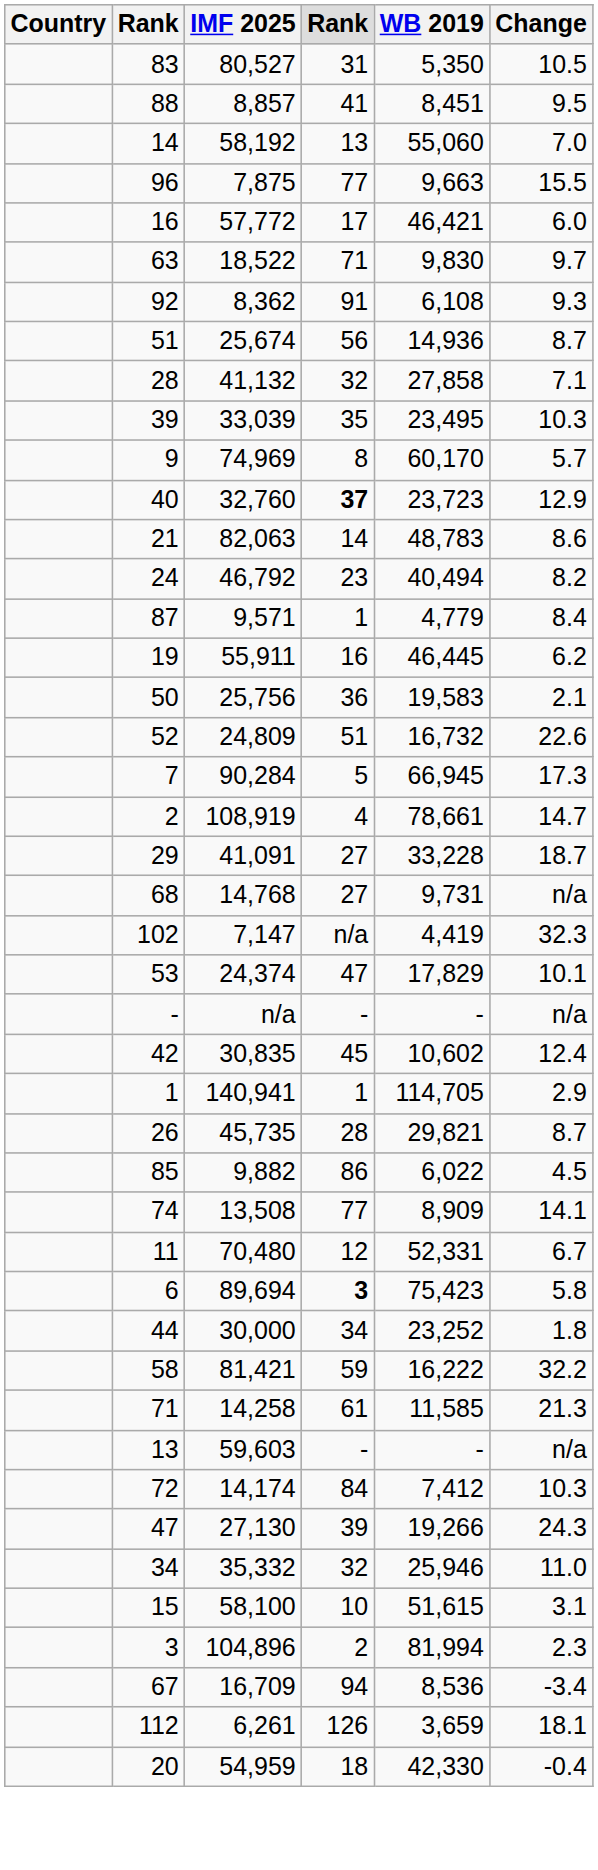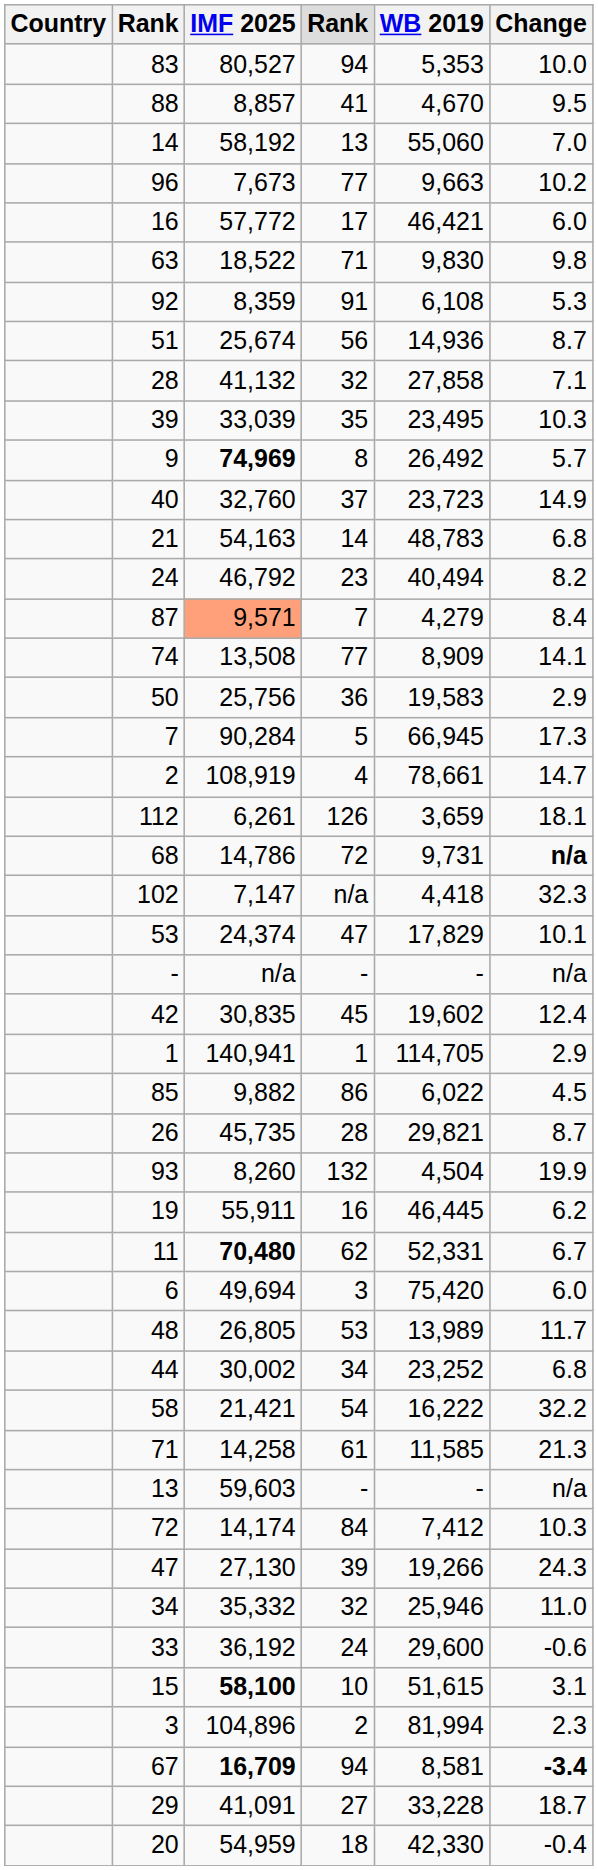 <table class="wikitable sortable static-row-numbers" style="text-align:right;">
 <tr class="static-row-header" style="text-align:center;vertical-align:bottom;">
 <th>Country</th>
 <th>Rank</th>
 <th><a href='#'>IMF</a> 2025</th>
 <th style="background: #ddd">Rank</th>
 <th><a href='#'>WB</a> 2019</th>
 <th>Change</th>
 </tr>
 <tr>
 <td align="left"></td>
 <td>83</td>
 <td>80,527</td>
-<td>31</td>
-<td>5,350</td>
-<td>10.5</td>
+<td>94</td>
+<td>5,353</td>
+<td>10.0</td>
 </tr>
 <tr>
 <td align="left"></td>
 <td>88</td>
 <td>8,857</td>
 <td>41</td>
-<td>8,451</td>
+<td>4,670</td>
 <td>9.5</td>
 </tr>
 <tr>
 <td align="left"></td>
 <td>14</td>
 <td>58,192</td>
 <td>13</td>
 <td>55,060</td>
 <td>7.0</td>
 </tr>
 <tr>
 <td align="left"></td>
 <td>96</td>
-<td>7,875</td>
+<td>7,673</td>
 <td>77</td>
 <td>9,663</td>
-<td>15.5</td>
+<td>10.2</td>
 </tr>
 <tr>
 <td align="left"></td>
 <td>16</td>
 <td>57,772</td>
 <td>17</td>
 <td>46,421</td>
 <td>6.0</td>
 </tr>
 <tr>
 <td align="left"></td>
 <td>63</td>
 <td>18,522</td>
 <td>71</td>
 <td>9,830</td>
-<td>9.7</td>
+<td>9.8</td>
 </tr>
 <tr>
 <td align="left"></td>
 <td>92</td>
-<td>8,362</td>
+<td>8,359</td>
 <td>91</td>
 <td>6,108</td>
-<td>9.3</td>
+<td>5.3</td>
 </tr>
 <tr>
 <td align="left"></td>
 <td>51</td>
 <td>25,674</td>
 <td>56</td>
 <td>14,936</td>
 <td>8.7</td>
 </tr>
 <tr>
 <td align="left"></td>
 <td>28</td>
 <td>41,132</td>
 <td>32</td>
 <td>27,858</td>
 <td>7.1</td>
 </tr>
 <tr>
 <td align="left"></td>
 <td>39</td>
 <td>33,039</td>
 <td>35</td>
 <td>23,495</td>
 <td>10.3</td>
 </tr>
 <tr>
 <td align="left"></td>
 <td>9</td>
-<td>74,969</td>
+<td><strong>74,969</strong></td>
 <td>8</td>
-<td>60,170</td>
+<td>26,492</td>
 <td>5.7</td>
 </tr>
 <tr>
 <td align="left"></td>
 <td>40</td>
 <td>32,760</td>
-<td><strong>37</strong></td>
+<td>37</td>
 <td>23,723</td>
-<td>12.9</td>
+<td>14.9</td>
 </tr>
 <tr>
 <td align="left"></td>
 <td>21</td>
-<td>82,063</td>
+<td>54,163</td>
 <td>14</td>
 <td>48,783</td>
-<td>8.6</td>
+<td>6.8</td>
 </tr>
 <tr>
 <td align="left"></td>
 <td>24</td>
 <td>46,792</td>
 <td>23</td>
 <td>40,494</td>
 <td>8.2</td>
 </tr>
 <tr>
 <td align="left"></td>
 <td>87</td>
-<td>9,571</td>
-<td>1</td>
-<td>4,779</td>
+<td style="background: lightsalmon;">9,571</td>
+<td>7</td>
+<td>4,279</td>
 <td>8.4</td>
 </tr>
 <tr>
 <td align="left"></td>
-<td>19</td>
-<td>55,911</td>
-<td>16</td>
-<td>46,445</td>
-<td>6.2</td>
+<td>74</td>
+<td>13,508</td>
+<td>77</td>
+<td>8,909</td>
+<td>14.1</td>
 </tr>
 <tr>
 <td align="left"></td>
 <td>50</td>
 <td>25,756</td>
 <td>36</td>
 <td>19,583</td>
-<td>2.1</td>
-</tr>
-<tr>
-<td align="left"></td>
-<td>52</td>
-<td>24,809</td>
-<td>51</td>
-<td>16,732</td>
-<td>22.6</td>
+<td>2.9</td>
 </tr>
 <tr>
 <td align="left"></td>
 <td>7</td>
 <td>90,284</td>
 <td>5</td>
 <td>66,945</td>
 <td>17.3</td>
 </tr>
 <tr>
 <td align="left"></td>
 <td>2</td>
 <td>108,919</td>
 <td>4</td>
 <td>78,661</td>
 <td>14.7</td>
 </tr>
 <tr>
 <td align="left"></td>
-<td>29</td>
-<td>41,091</td>
-<td>27</td>
-<td>33,228</td>
-<td>18.7</td>
+<td>112</td>
+<td>6,261</td>
+<td>126</td>
+<td>3,659</td>
+<td>18.1</td>
 </tr>
 <tr>
 <td align="left"></td>
 <td>68</td>
-<td>14,768</td>
-<td>27</td>
+<td>14,786</td>
+<td>72</td>
 <td>9,731</td>
-<td>n/a</td>
+<td><strong>n/a</strong></td>
 </tr>
 <tr>
 <td align="left"></td>
 <td>102</td>
 <td>7,147</td>
 <td>n/a</td>
-<td>4,419</td>
+<td>4,418</td>
 <td>32.3</td>
 </tr>
 <tr>
 <td align="left"></td>
 <td>53</td>
 <td>24,374</td>
 <td>47</td>
 <td>17,829</td>
 <td>10.1</td>
 </tr>
 <tr>
 <td align="left"></td>
 <td>-</td>
 <td>n/a</td>
 <td>-</td>
 <td>-</td>
 <td>n/a</td>
 </tr>
 <tr>
 <td align="left"></td>
 <td>42</td>
 <td>30,835</td>
 <td>45</td>
-<td>10,602</td>
+<td>19,602</td>
 <td>12.4</td>
 </tr>
 <tr>
 <td align="left"></td>
 <td>1</td>
 <td>140,941</td>
 <td>1</td>
 <td>114,705</td>
 <td>2.9</td>
 </tr>
 <tr>
 <td align="left"></td>
+<td>85</td>
+<td>9,882</td>
+<td>86</td>
+<td>6,022</td>
+<td>4.5</td>
+</tr>
+<tr>
+<td align="left"></td>
 <td>26</td>
 <td>45,735</td>
 <td>28</td>
 <td>29,821</td>
 <td>8.7</td>
 </tr>
 <tr>
 <td align="left"></td>
-<td>85</td>
-<td>9,882</td>
-<td>86</td>
-<td>6,022</td>
-<td>4.5</td>
+<td>93</td>
+<td>8,260</td>
+<td>132</td>
+<td>4,504</td>
+<td>19.9</td>
 </tr>
 <tr>
 <td align="left"></td>
-<td>74</td>
-<td>13,508</td>
-<td>77</td>
-<td>8,909</td>
-<td>14.1</td>
+<td>19</td>
+<td>55,911</td>
+<td>16</td>
+<td>46,445</td>
+<td>6.2</td>
 </tr>
 <tr>
 <td align="left"></td>
 <td>11</td>
-<td>70,480</td>
-<td>12</td>
+<td><strong>70,480</strong></td>
+<td>62</td>
 <td>52,331</td>
 <td>6.7</td>
 </tr>
 <tr>
 <td align="left"></td>
 <td>6</td>
-<td>89,694</td>
-<td><strong>3</strong></td>
-<td>75,423</td>
-<td>5.8</td>
+<td>49,694</td>
+<td>3</td>
+<td>75,420</td>
+<td>6.0</td>
+</tr>
+<tr>
+<td align="left"></td>
+<td>48</td>
+<td>26,805</td>
+<td>53</td>
+<td>13,989</td>
+<td>11.7</td>
 </tr>
 <tr>
 <td align="left"></td>
 <td>44</td>
-<td>30,000</td>
+<td>30,002</td>
 <td>34</td>
 <td>23,252</td>
-<td>1.8</td>
+<td>6.8</td>
 </tr>
 <tr>
 <td align="left"></td>
 <td>58</td>
-<td>81,421</td>
-<td>59</td>
+<td>21,421</td>
+<td>54</td>
 <td>16,222</td>
 <td>32.2</td>
 </tr>
 <tr>
 <td align="left"></td>
 <td>71</td>
 <td>14,258</td>
 <td>61</td>
 <td>11,585</td>
 <td>21.3</td>
 </tr>
 <tr>
 <td align="left"></td>
 <td>13</td>
 <td>59,603</td>
 <td>-</td>
 <td>-</td>
 <td>n/a</td>
 </tr>
 <tr>
 <td align="left"></td>
 <td>72</td>
 <td>14,174</td>
 <td>84</td>
 <td>7,412</td>
 <td>10.3</td>
 </tr>
 <tr>
 <td align="left"></td>
 <td>47</td>
 <td>27,130</td>
 <td>39</td>
 <td>19,266</td>
 <td>24.3</td>
 </tr>
 <tr>
 <td align="left"></td>
 <td>34</td>
 <td>35,332</td>
 <td>32</td>
 <td>25,946</td>
 <td>11.0</td>
 </tr>
 <tr>
 <td align="left"></td>
+<td>33</td>
+<td>36,192</td>
+<td>24</td>
+<td>29,600</td>
+<td>-0.6</td>
+</tr>
+<tr>
+<td align="left"></td>
 <td>15</td>
-<td>58,100</td>
+<td><strong>58,100</strong></td>
 <td>10</td>
 <td>51,615</td>
 <td>3.1</td>
 </tr>
 <tr>
 <td align="left"></td>
 <td>3</td>
 <td>104,896</td>
 <td>2</td>
 <td>81,994</td>
 <td>2.3</td>
 </tr>
 <tr>
 <td align="left"></td>
 <td>67</td>
-<td>16,709</td>
+<td><strong>16,709</strong></td>
 <td>94</td>
-<td>8,536</td>
-<td>-3.4</td>
+<td>8,581</td>
+<td><strong>-3.4</strong></td>
 </tr>
 <tr>
 <td align="left"></td>
-<td>112</td>
-<td>6,261</td>
-<td>126</td>
-<td>3,659</td>
-<td>18.1</td>
+<td>29</td>
+<td>41,091</td>
+<td>27</td>
+<td>33,228</td>
+<td>18.7</td>
 </tr>
 <tr>
 <td align="left"></td>
 <td>20</td>
 <td>54,959</td>
 <td>18</td>
 <td>42,330</td>
 <td>-0.4</td>
 </tr>
 </table>
